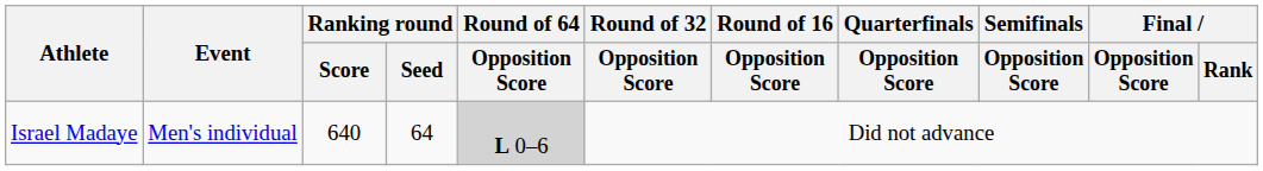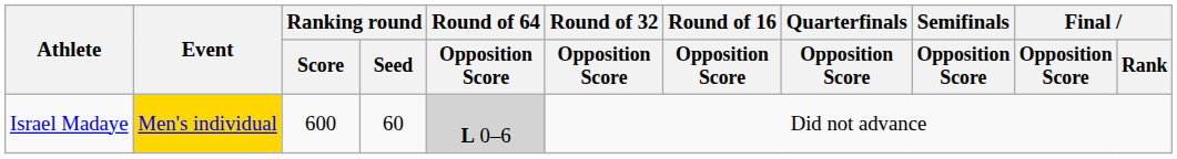 <table class="wikitable" style="font-size:90%; text-align:center">
 <tr>
 <th rowspan=2>Athlete</th>
 <th rowspan=2>Event</th>
 <th colspan="2">Ranking round</th>
 <th>Round of 64</th>
 <th>Round of 32</th>
 <th>Round of 16</th>
 <th>Quarterfinals</th>
 <th>Semifinals</th>
 <th colspan="2">Final / </th>
 </tr>
 <tr style="font-size:95%">
 <th>Score</th>
 <th>Seed</th>
 <th>Opposition<br>Score</th>
 <th>Opposition<br>Score</th>
 <th>Opposition<br>Score</th>
 <th>Opposition<br>Score</th>
 <th>Opposition<br>Score</th>
 <th>Opposition<br>Score</th>
 <th>Rank</th>
 </tr>
 <tr align=center>
 <td align=left><a href='#'>Israel Madaye</a></td>
-<td align=left><a href='#'>Men's individual</a></td>
-<td>640</td>
-<td>64</td>
+<td align=left style="background: gold;"><a href='#'>Men's individual</a></td>
+<td>600</td>
+<td>60</td>
 <td style="background: lightgrey;"><br><strong>L</strong> 0–6</td>
 <td colspan="6">Did not advance</td>
 </tr>
 </table>
